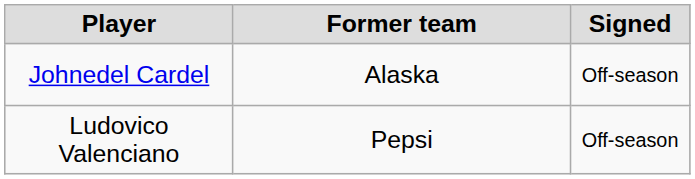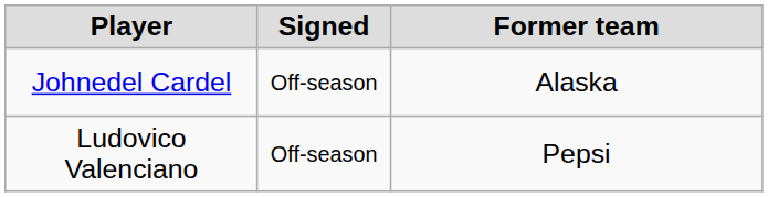 <table class="wikitable" style="text-align: center">
 <tr align="center" bgcolor="#dddddd">
 <td style="width:140px"><strong>Player</strong></td>
+<td style="width:70px"><strong>Signed</strong></td>
 <td style="width:210px"><strong>Former team</strong></td>
-<td style="width:70px"><strong>Signed</strong></td>
 </tr>
 <tr style="height:40px">
 <td><a href='#'>Johnedel Cardel</a></td>
+<td style="font-size: 80%">Off-season</td>
 <td>Alaska</td>
-<td style="font-size: 80%">Off-season</td>
 </tr>
 <tr style="height:40px">
 <td>Ludovico Valenciano</td>
+<td style="font-size: 80%">Off-season</td>
 <td>Pepsi</td>
-<td style="font-size: 80%">Off-season</td>
 </tr>
 </table>
